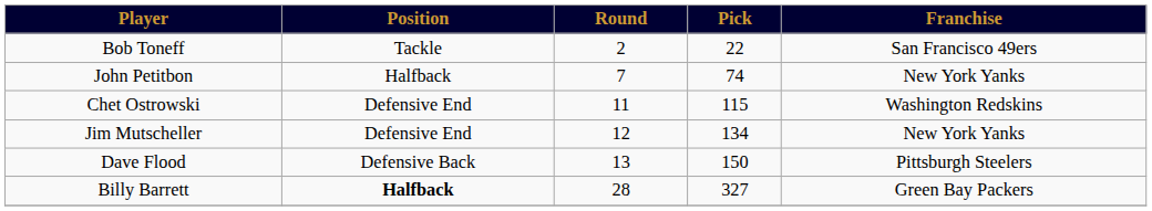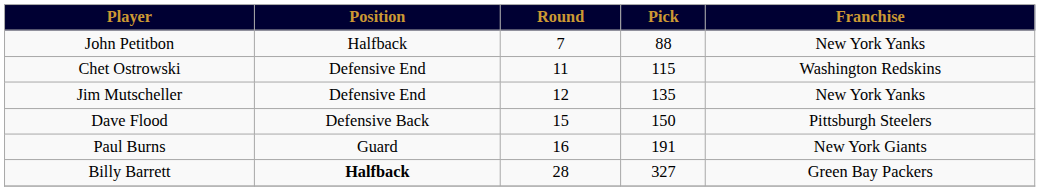 <table class="wikitable" width="80%">
 <tr align="center"  style="background:#000033;color:#CC9933;">
 <td><strong>Player</strong></td>
 <td><strong>Position</strong></td>
 <td><strong>Round</strong></td>
 <td><strong>Pick</strong></td>
 <td><strong>Franchise</strong></td>
 </tr>
 <tr align="center" bgcolor="">
-<td>Bob Toneff</td>
-<td>Tackle</td>
-<td>2</td>
-<td>22</td>
-<td>San Francisco 49ers</td>
-</tr>
-<tr align="center" bgcolor="">
 <td>John Petitbon</td>
 <td>Halfback</td>
 <td>7</td>
-<td>74</td>
+<td>88</td>
 <td>New York Yanks</td>
 </tr>
 <tr align="center" bgcolor="">
 <td>Chet Ostrowski</td>
 <td>Defensive End</td>
 <td>11</td>
 <td>115</td>
 <td>Washington Redskins</td>
 </tr>
 <tr align="center" bgcolor="">
 <td>Jim Mutscheller</td>
 <td>Defensive End</td>
 <td>12</td>
-<td>134</td>
+<td>135</td>
 <td>New York Yanks</td>
 </tr>
 <tr align="center" bgcolor="">
 <td>Dave Flood</td>
 <td>Defensive Back</td>
-<td>13</td>
+<td>15</td>
 <td>150</td>
 <td>Pittsburgh Steelers</td>
+</tr>
+<tr align="center" bgcolor="">
+<td>Paul Burns</td>
+<td>Guard</td>
+<td>16</td>
+<td>191</td>
+<td>New York Giants</td>
 </tr>
 <tr align="center" bgcolor="">
 <td>Billy Barrett</td>
 <td><strong>Halfback</strong></td>
 <td>28</td>
 <td>327</td>
 <td>Green Bay Packers</td>
 </tr>
 <tr align="center" bgcolor="">
 </tr>
 </table>
